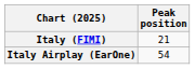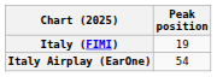 <table class="wikitable sortable plainrowheaders" style="text-align:center;">
 <tr>
 <th scope="col">Chart (2025)</th>
 <th scope="col">Peak<br>position</th>
 </tr>
 <tr>
 <th scope="row">Italy (<a href='#'>FIMI</a>)</th>
-<td>21</td>
+<td>19</td>
 </tr>
 <tr>
 <th scope="row">Italy Airplay (EarOne)</th>
 <td>54</td>
 </tr>
 </table>
